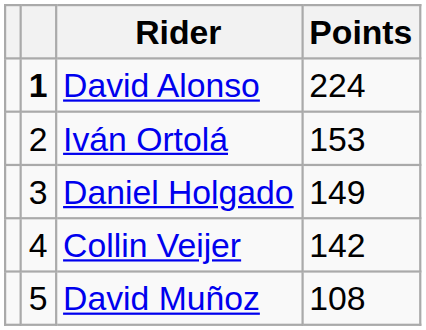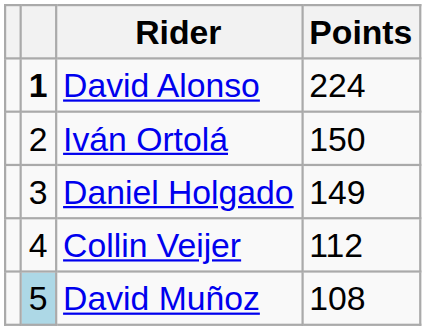 <table class="wikitable" style="font-size: 95%;">
 <tr>
 <th></th>
 <th></th>
 <th>Rider</th>
 <th>Points</th>
 </tr>
 <tr>
 <td></td>
 <td align=center><strong>1</strong></td>
 <td> <a href='#'>David Alonso</a></td>
 <td align=left>224</td>
 </tr>
 <tr>
 <td></td>
 <td align=center>2</td>
 <td> <a href='#'>Iván Ortolá</a></td>
-<td align=left>153</td>
+<td align=left>150</td>
 </tr>
 <tr>
 <td></td>
 <td align=center>3</td>
 <td> <a href='#'>Daniel Holgado</a></td>
 <td align=left>149</td>
 </tr>
 <tr>
 <td></td>
 <td align=center>4</td>
 <td> <a href='#'>Collin Veijer</a></td>
-<td align=left>142</td>
+<td align=left>112</td>
 </tr>
 <tr>
 <td></td>
-<td align=center>5</td>
+<td align=center style="background: lightblue;">5</td>
 <td> <a href='#'>David Muñoz</a></td>
 <td align=left>108</td>
 </tr>
 </table>
